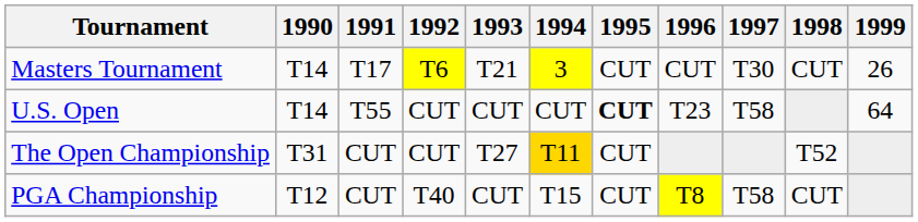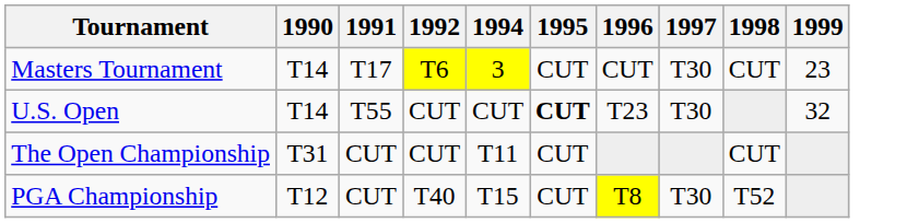 <table class="wikitable" style="font-size:95%;text-align:center;">
 <tr>
 <th>Tournament</th>
 <th>1990</th>
 <th>1991</th>
 <th>1992</th>
-<th>1993</th>
 <th>1994</th>
 <th>1995</th>
 <th>1996</th>
 <th>1997</th>
 <th>1998</th>
 <th>1999</th>
 </tr>
 <tr>
 <td align=left><a href='#'>Masters Tournament</a></td>
 <td>T14</td>
 <td>T17</td>
 <td style="background:yellow;">T6</td>
-<td>T21</td>
 <td style="background:yellow;">3</td>
 <td>CUT</td>
 <td>CUT</td>
 <td>T30</td>
 <td>CUT</td>
-<td>26</td>
+<td>23</td>
 </tr>
 <tr>
 <td align=left><a href='#'>U.S. Open</a></td>
 <td>T14</td>
 <td>T55</td>
 <td>CUT</td>
 <td>CUT</td>
-<td>CUT</td>
 <td><strong>CUT</strong></td>
 <td>T23</td>
-<td>T58</td>
+<td>T30</td>
 <td style="background:#eeeeee;"></td>
-<td>64</td>
+<td>32</td>
 </tr>
 <tr>
 <td align=left><a href='#'>The Open Championship</a></td>
 <td>T31</td>
 <td>CUT</td>
 <td>CUT</td>
-<td>T27</td>
-<td style="background: gold;">T11</td>
+<td>T11</td>
 <td>CUT</td>
 <td style="background:#eeeeee;"></td>
 <td style="background:#eeeeee;"></td>
-<td>T52</td>
+<td>CUT</td>
 <td style="background:#eeeeee;"></td>
 </tr>
 <tr>
 <td align=left><a href='#'>PGA Championship</a></td>
 <td>T12</td>
 <td>CUT</td>
 <td>T40</td>
-<td>CUT</td>
 <td>T15</td>
 <td>CUT</td>
 <td style="background:yellow;">T8</td>
-<td>T58</td>
-<td>CUT</td>
+<td>T30</td>
+<td>T52</td>
 <td style="background:#eeeeee;"></td>
 </tr>
 </table>
